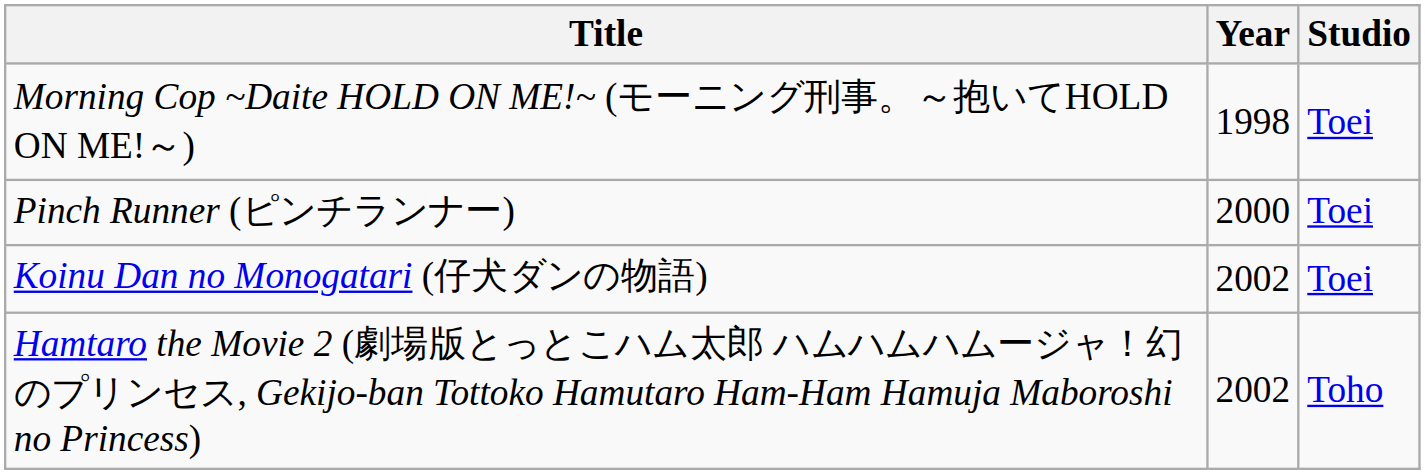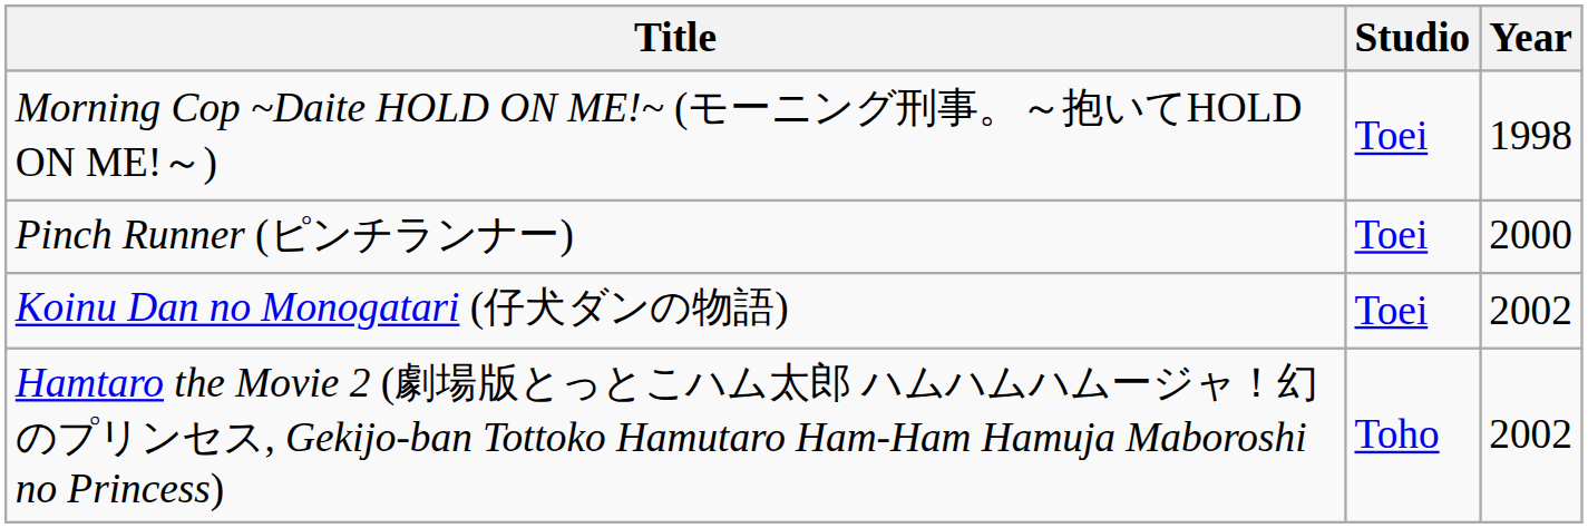 <table class="wikitable">
 <tr>
 <th>Title</th>
+<th>Studio</th>
 <th>Year</th>
-<th>Studio</th>
 </tr>
 <tr>
 <td><em>Morning Cop ~Daite HOLD ON ME!~</em> (モーニング刑事。～抱いてHOLD ON ME!～)</td>
+<td><a href='#'>Toei</a></td>
 <td>1998</td>
-<td><a href='#'>Toei</a></td>
 </tr>
 <tr>
 <td><em>Pinch Runner</em> (ピンチランナー)</td>
+<td><a href='#'>Toei</a></td>
 <td>2000</td>
-<td><a href='#'>Toei</a></td>
 </tr>
 <tr>
 <td><em><a href='#'>Koinu Dan no Monogatari</a></em> (仔犬ダンの物語)</td>
+<td><a href='#'>Toei</a></td>
 <td>2002</td>
-<td><a href='#'>Toei</a></td>
 </tr>
 <tr>
 <td><em><a href='#'>Hamtaro</a> the Movie 2</em> (劇場版とっとこハム太郎 ハムハムハムージャ！幻のプリンセス, <em>Gekijo-ban Tottoko Hamutaro Ham-Ham Hamuja Maboroshi no Princess</em>)</td>
+<td><a href='#'>Toho</a></td>
 <td>2002</td>
-<td><a href='#'>Toho</a></td>
 </tr>
 </table>
